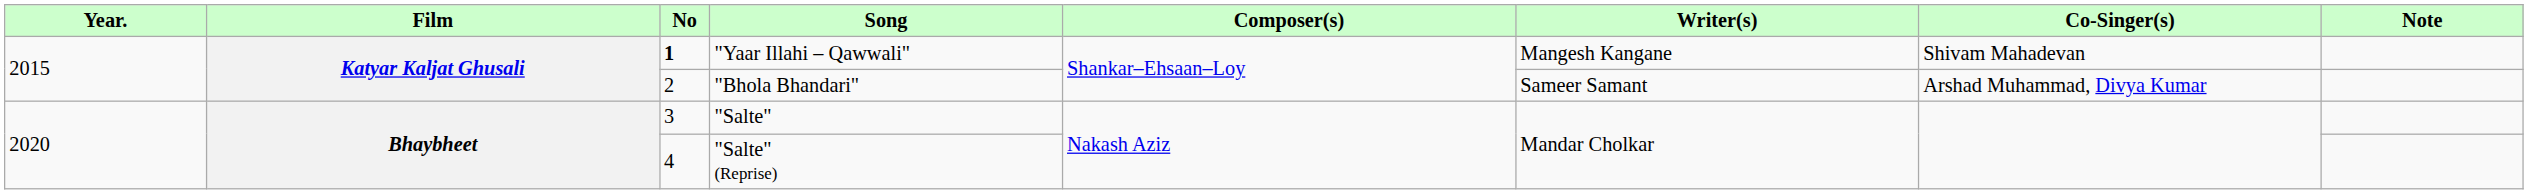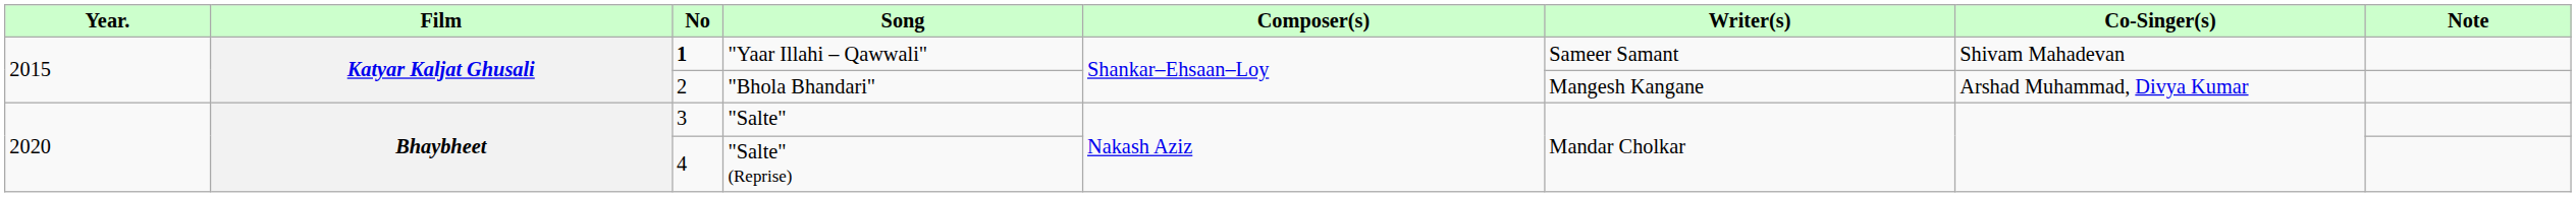 <table class="wikitable plainrowheaders" style="width:100%;" textcolor:#000;">
 <tr style="background:#cfc; text-align:center;">
 <td scope="col" style="width:8%;"><strong>Year.</strong></td>
 <td scope="col" style="width:18%;"><strong>Film</strong></td>
 <td scope="col" style="width:2%;"><strong>No</strong></td>
 <td scope="col" style="width:14%;"><strong>Song</strong></td>
 <td scope="col" style="width:18%;"><strong>Composer(s)</strong></td>
 <td scope="col" style="width:16%;"><strong>Writer(s)</strong></td>
 <td scope="col" style="width:16%;"><strong>Co-Singer(s)</strong></td>
 <td scope="col" style="width:8%;"><strong>Note</strong></td>
 </tr>
 <tr>
 <td rowspan="2">2015</td>
 <th rowspan="2" scope="row"><em><a href='#'>Katyar Kaljat Ghusali</a></em></th>
 <td><strong>1</strong></td>
 <td>"Yaar Illahi – Qawwali"</td>
 <td rowspan="2"><a href='#'>Shankar–Ehsaan–Loy</a></td>
-<td>Mangesh Kangane</td>
+<td>Sameer Samant</td>
 <td>Shivam Mahadevan</td>
 <td></td>
 </tr>
 <tr>
 <td>2</td>
 <td>"Bhola Bhandari"</td>
-<td>Sameer Samant</td>
+<td>Mangesh Kangane</td>
 <td>Arshad Muhammad, <a href='#'>Divya Kumar</a></td>
 <td></td>
 </tr>
 <tr>
 <td rowspan="2">2020</td>
 <th rowspan="2" scope="row"><em>Bhaybheet</em></th>
 <td>3</td>
 <td>"Salte"</td>
 <td rowspan="2"><a href='#'>Nakash Aziz</a></td>
 <td rowspan="2">Mandar Cholkar</td>
 <td rowspan="2"></td>
 <td></td>
 </tr>
 <tr>
 <td>4</td>
 <td>"Salte"<br><small>(Reprise)</small></td>
 <td></td>
 </tr>
 </table>
